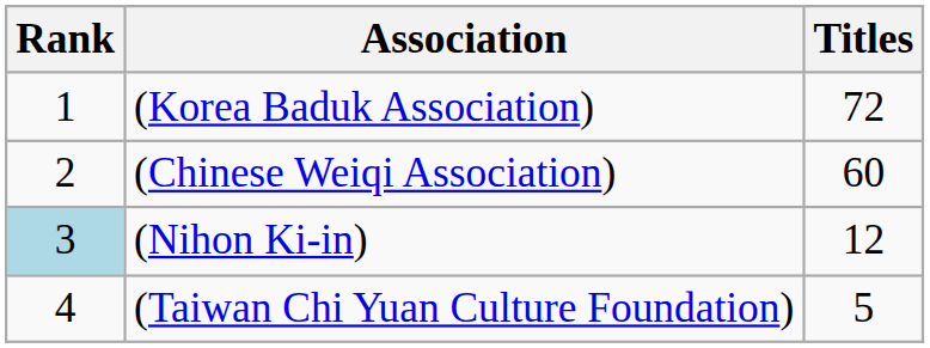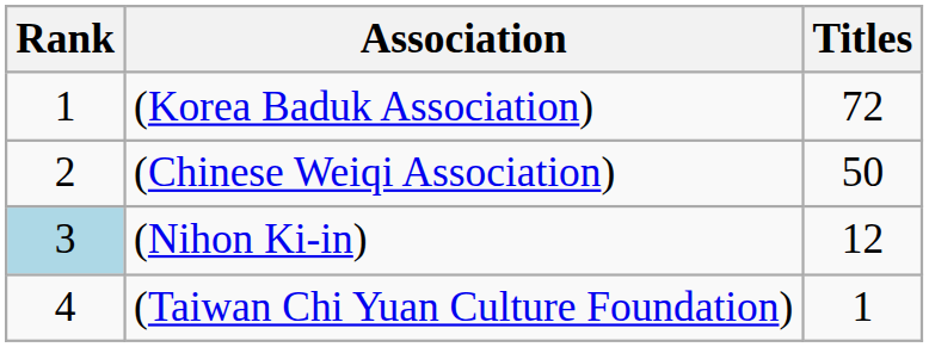 <table class="wikitable sortable" style="text-align:center;">
 <tr>
 <th>Rank</th>
 <th>Association</th>
 <th>Titles</th>
 </tr>
 <tr>
 <td>1</td>
 <td align="left"> (<a href='#'>Korea Baduk Association</a>)</td>
 <td>72</td>
 </tr>
 <tr>
 <td>2</td>
 <td align="left"> (<a href='#'>Chinese Weiqi Association</a>)</td>
-<td>60</td>
+<td>50</td>
 </tr>
 <tr>
 <td style="background: lightblue;">3</td>
 <td align="left"> (<a href='#'>Nihon Ki-in</a>)</td>
 <td>12</td>
 </tr>
 <tr>
 <td>4</td>
 <td align="left"> (<a href='#'>Taiwan Chi Yuan Culture Foundation</a>)</td>
-<td>5</td>
+<td>1</td>
 </tr>
 </table>
